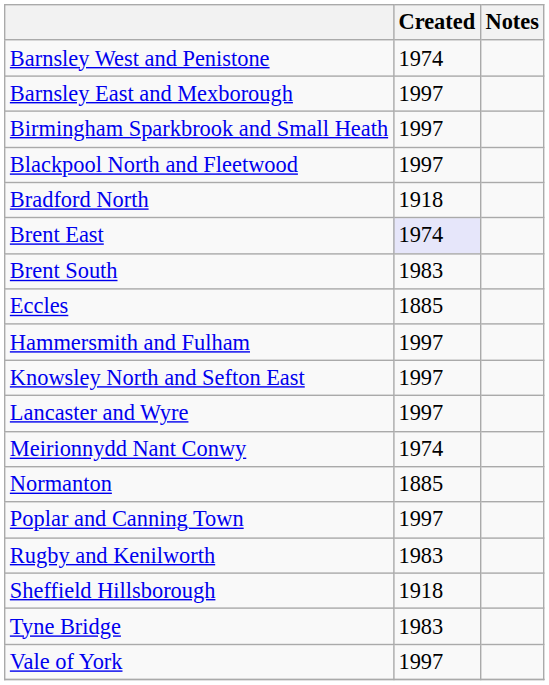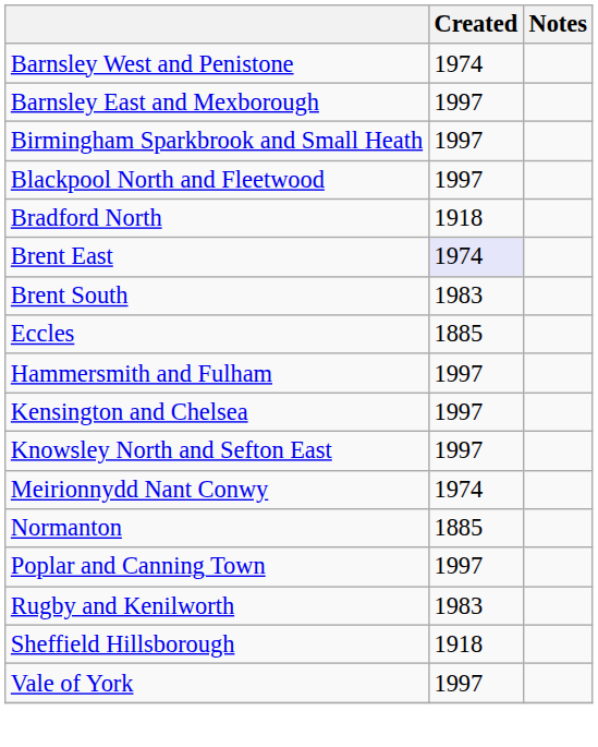 <table class="wikitable">
 <tr>
 <th></th>
 <th>Created</th>
 <th>Notes</th>
 </tr>
 <tr>
 <td><a href='#'>Barnsley West and Penistone</a></td>
 <td>1974</td>
 <td></td>
 </tr>
 <tr>
 <td><a href='#'>Barnsley East and Mexborough</a></td>
 <td>1997</td>
 <td></td>
 </tr>
 <tr>
 <td><a href='#'>Birmingham Sparkbrook and Small Heath</a></td>
 <td>1997</td>
 <td></td>
 </tr>
 <tr>
 <td><a href='#'>Blackpool North and Fleetwood</a></td>
 <td>1997</td>
 <td></td>
 </tr>
 <tr>
 <td><a href='#'>Bradford North</a></td>
 <td>1918</td>
 <td></td>
 </tr>
 <tr>
 <td><a href='#'>Brent East</a></td>
 <td style="background: lavender;">1974</td>
 <td></td>
 </tr>
 <tr>
 <td><a href='#'>Brent South</a></td>
 <td>1983</td>
 <td></td>
 </tr>
 <tr>
 <td><a href='#'>Eccles</a></td>
 <td>1885</td>
 <td></td>
 </tr>
 <tr>
 <td><a href='#'>Hammersmith and Fulham</a></td>
 <td>1997</td>
 <td></td>
 </tr>
 <tr>
-<td><a href='#'>Knowsley North and Sefton East</a></td>
+<td><a href='#'>Kensington and Chelsea</a></td>
 <td>1997</td>
 <td></td>
 </tr>
 <tr>
-<td><a href='#'>Lancaster and Wyre</a></td>
+<td><a href='#'>Knowsley North and Sefton East</a></td>
 <td>1997</td>
 <td></td>
 </tr>
 <tr>
 <td><a href='#'>Meirionnydd Nant Conwy</a></td>
 <td>1974</td>
 <td></td>
 </tr>
 <tr>
 <td><a href='#'>Normanton</a></td>
 <td>1885</td>
 <td></td>
 </tr>
 <tr>
 <td><a href='#'>Poplar and Canning Town</a></td>
 <td>1997</td>
 <td></td>
 </tr>
 <tr>
 <td><a href='#'>Rugby and Kenilworth</a></td>
 <td>1983</td>
 <td></td>
 </tr>
 <tr>
 <td><a href='#'>Sheffield Hillsborough</a></td>
 <td>1918</td>
 <td></td>
 </tr>
 <tr>
-<td><a href='#'>Tyne Bridge</a></td>
-<td>1983</td>
-<td></td>
-</tr>
-<tr>
 <td><a href='#'>Vale of York</a></td>
 <td>1997</td>
 <td></td>
 </tr>
 <tr>
 </tr>
 </table>
